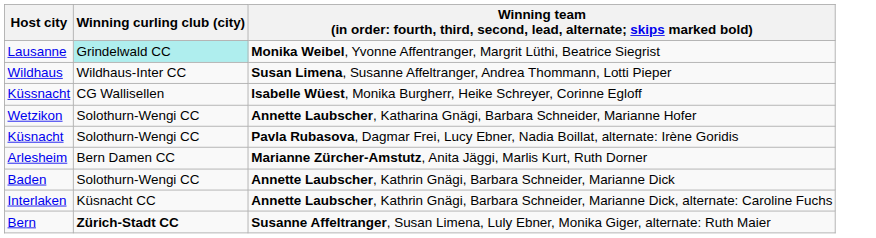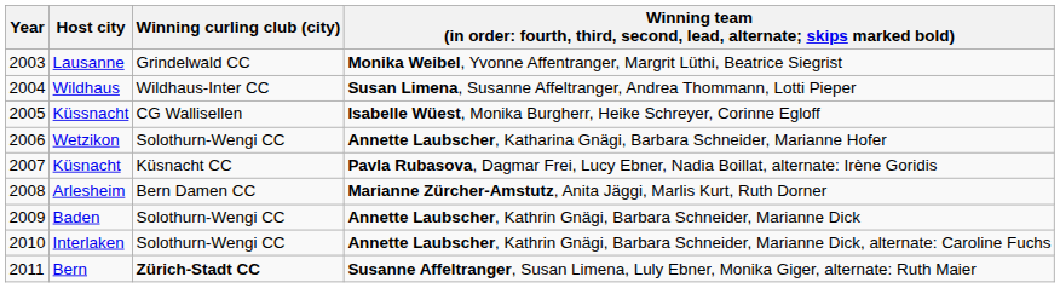 <table class="wikitable" border="1">
 <tr>
+<th scope="col">Year</th>
 <th scope="col">Host city</th>
 <th scope="col">Winning curling club (city)</th>
 <th scope="col">Winning team<br>(in order: fourth, third, second, lead, alternate; <a href='#'>skips</a> marked bold)</th>
 </tr>
 <tr>
+<td>2003</td>
 <td><a href='#'>Lausanne</a></td>
-<td style="background: paleturquoise;">Grindelwald CC</td>
+<td>Grindelwald CC</td>
 <td><strong>Monika Weibel</strong>, Yvonne Affentranger, Margrit Lüthi, Beatrice Siegrist</td>
 </tr>
 <tr>
+<td>2004</td>
 <td><a href='#'>Wildhaus</a></td>
 <td>Wildhaus-Inter CC</td>
 <td><strong>Susan Limena</strong>, Susanne Affeltranger, Andrea Thommann, Lotti Pieper</td>
 </tr>
 <tr>
+<td>2005</td>
 <td><a href='#'>Küssnacht</a></td>
 <td>CG Wallisellen</td>
 <td><strong>Isabelle Wüest</strong>, Monika Burgherr, Heike Schreyer, Corinne Egloff</td>
 </tr>
 <tr>
+<td>2006</td>
 <td><a href='#'>Wetzikon</a></td>
 <td>Solothurn-Wengi CC</td>
 <td><strong>Annette Laubscher</strong>, Katharina Gnägi, Barbara Schneider, Marianne Hofer</td>
 </tr>
 <tr>
+<td>2007</td>
 <td><a href='#'>Küsnacht</a></td>
-<td>Solothurn-Wengi CC</td>
+<td>Küsnacht CC</td>
 <td><strong>Pavla Rubasova</strong>, Dagmar Frei, Lucy Ebner, Nadia Boillat, alternate: Irène Goridis</td>
 </tr>
 <tr>
+<td>2008</td>
 <td><a href='#'>Arlesheim</a></td>
 <td>Bern Damen CC</td>
 <td><strong>Marianne Zürcher-Amstutz</strong>, Anita Jäggi, Marlis Kurt, Ruth Dorner</td>
 </tr>
 <tr>
+<td>2009</td>
 <td><a href='#'>Baden</a></td>
 <td>Solothurn-Wengi CC</td>
 <td><strong>Annette Laubscher</strong>, Kathrin Gnägi, Barbara Schneider, Marianne Dick</td>
 </tr>
 <tr>
+<td>2010</td>
 <td><a href='#'>Interlaken</a></td>
-<td>Küsnacht CC</td>
+<td>Solothurn-Wengi CC</td>
 <td><strong>Annette Laubscher</strong>, Kathrin Gnägi, Barbara Schneider, Marianne Dick, alternate: Caroline Fuchs</td>
 </tr>
 <tr>
+<td>2011</td>
 <td><a href='#'>Bern</a></td>
 <td><strong>Zürich-Stadt CC</strong></td>
 <td><strong>Susanne Affeltranger</strong>, Susan Limena, Luly Ebner, Monika Giger, alternate: Ruth Maier</td>
 </tr>
 </table>
